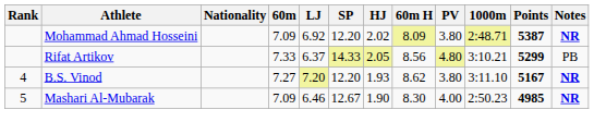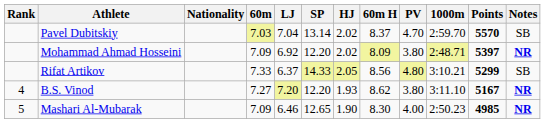 <table class="wikitable sortable" style=" text-align:center">
 <tr>
 <th>Rank</th>
 <th>Athlete</th>
 <th>Nationality</th>
 <th>60m</th>
 <th>LJ</th>
 <th>SP</th>
 <th>HJ</th>
 <th>60m H</th>
 <th>PV</th>
 <th>1000m</th>
 <th>Points</th>
 <th>Notes</th>
 </tr>
 <tr>
 <td></td>
+<td style="text-align:left;"><a href='#'>Pavel Dubitskiy</a></td>
+<td style="text-align:left;"></td>
+<td bgcolor=#F2F5A>7.03</td>
+<td>7.04</td>
+<td>13.14</td>
+<td>2.02</td>
+<td>8.37</td>
+<td>4.70</td>
+<td>2:59.70</td>
+<td><strong>5570</strong></td>
+<td>SB</td>
+</tr>
+<tr>
+<td></td>
 <td style="text-align:left;"><a href='#'>Mohammad Ahmad Hosseini</a></td>
 <td style="text-align:left;"></td>
 <td>7.09</td>
 <td>6.92</td>
 <td>12.20</td>
 <td>2.02</td>
 <td bgcolor=#F2F5A>8.09</td>
 <td>3.80</td>
 <td bgcolor=#F2F5A>2:48.71</td>
-<td><strong>5387</strong></td>
+<td><strong>5397</strong></td>
 <td><strong><a href='#'>NR</a></strong></td>
 </tr>
 <tr>
 <td></td>
 <td style="text-align:left;"><a href='#'>Rifat Artikov</a></td>
 <td style="text-align:left;"></td>
 <td>7.33</td>
 <td>6.37</td>
 <td bgcolor=#F2F5A>14.33</td>
 <td bgcolor=#F2F5A>2.05</td>
 <td>8.56</td>
 <td bgcolor=#F2F5A>4.80</td>
 <td>3:10.21</td>
 <td><strong>5299</strong></td>
-<td>PB</td>
+<td>SB</td>
 </tr>
 <tr>
 <td>4</td>
 <td style="text-align:left;"><a href='#'>B.S. Vinod</a></td>
 <td style="text-align:left;"></td>
 <td>7.27</td>
 <td bgcolor=#F2F5A>7.20</td>
 <td>12.20</td>
 <td>1.93</td>
 <td>8.62</td>
 <td>3.80</td>
 <td>3:11.10</td>
 <td><strong>5167</strong></td>
 <td><strong><a href='#'>NR</a></strong></td>
 </tr>
 <tr>
 <td>5</td>
 <td style="text-align:left;"><a href='#'>Mashari Al-Mubarak</a></td>
 <td style="text-align:left;"></td>
 <td>7.09</td>
 <td>6.46</td>
-<td>12.67</td>
+<td>12.65</td>
 <td>1.90</td>
 <td>8.30</td>
 <td>4.00</td>
 <td>2:50.23</td>
 <td><strong>4985</strong></td>
 <td><strong><a href='#'>NR</a></strong></td>
 </tr>
 </table>
